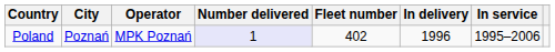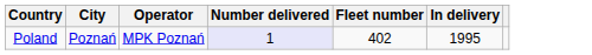 <table class="wikitable" style="text-align:center;">
 <tr>
 <th>Country</th>
 <th>City</th>
 <th>Operator</th>
 <th>Number delivered</th>
 <th>Fleet number</th>
 <th>In delivery</th>
-<th>In service</th>
 <th></th>
 </tr>
 <tr>
 <td><a href='#'>Poland</a></td>
 <td><a href='#'>Poznań</a></td>
 <td><a href='#'>MPK Poznań</a></td>
 <td style="background: lavender;">1</td>
 <td>402</td>
-<td>1996</td>
-<td>1995–2006</td>
+<td>1995</td>
 <td></td>
 </tr>
 </table>
